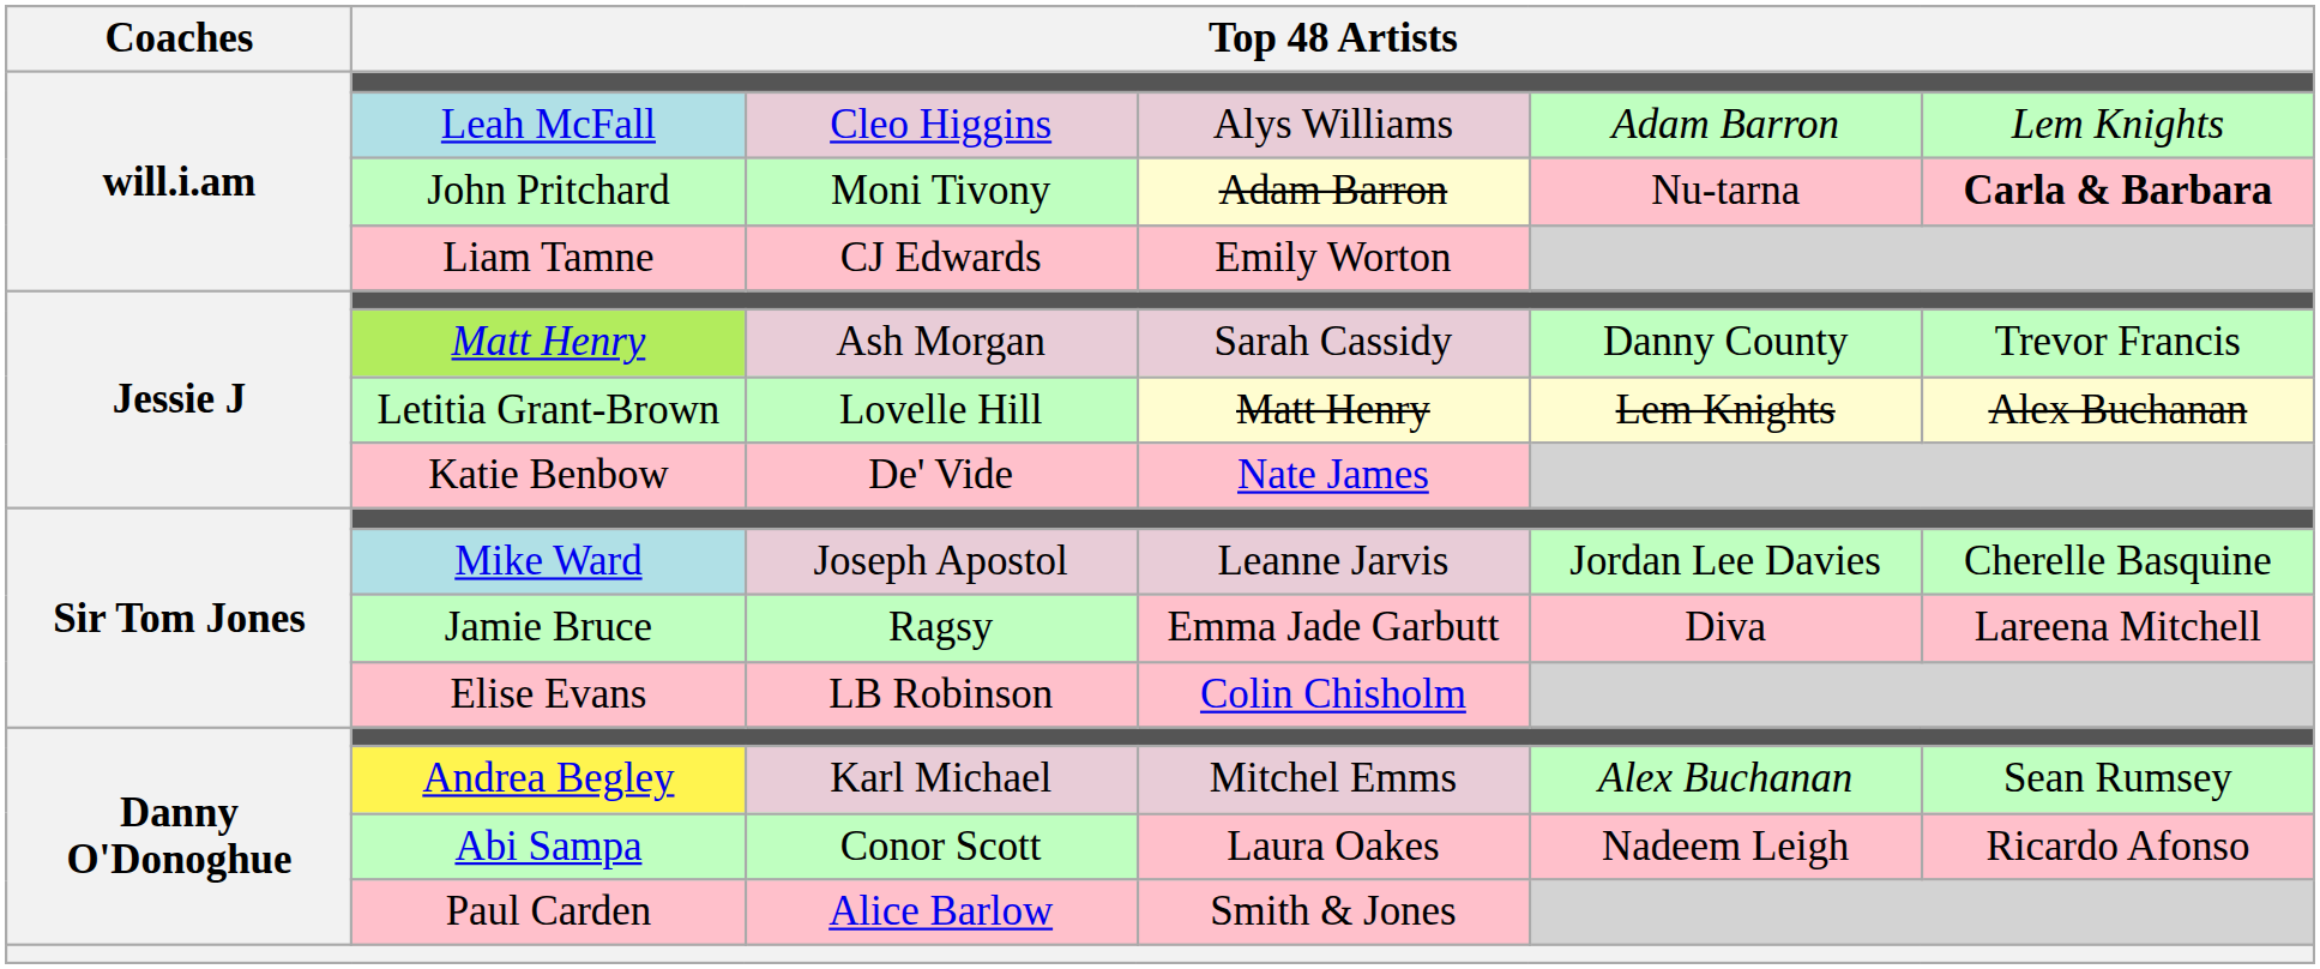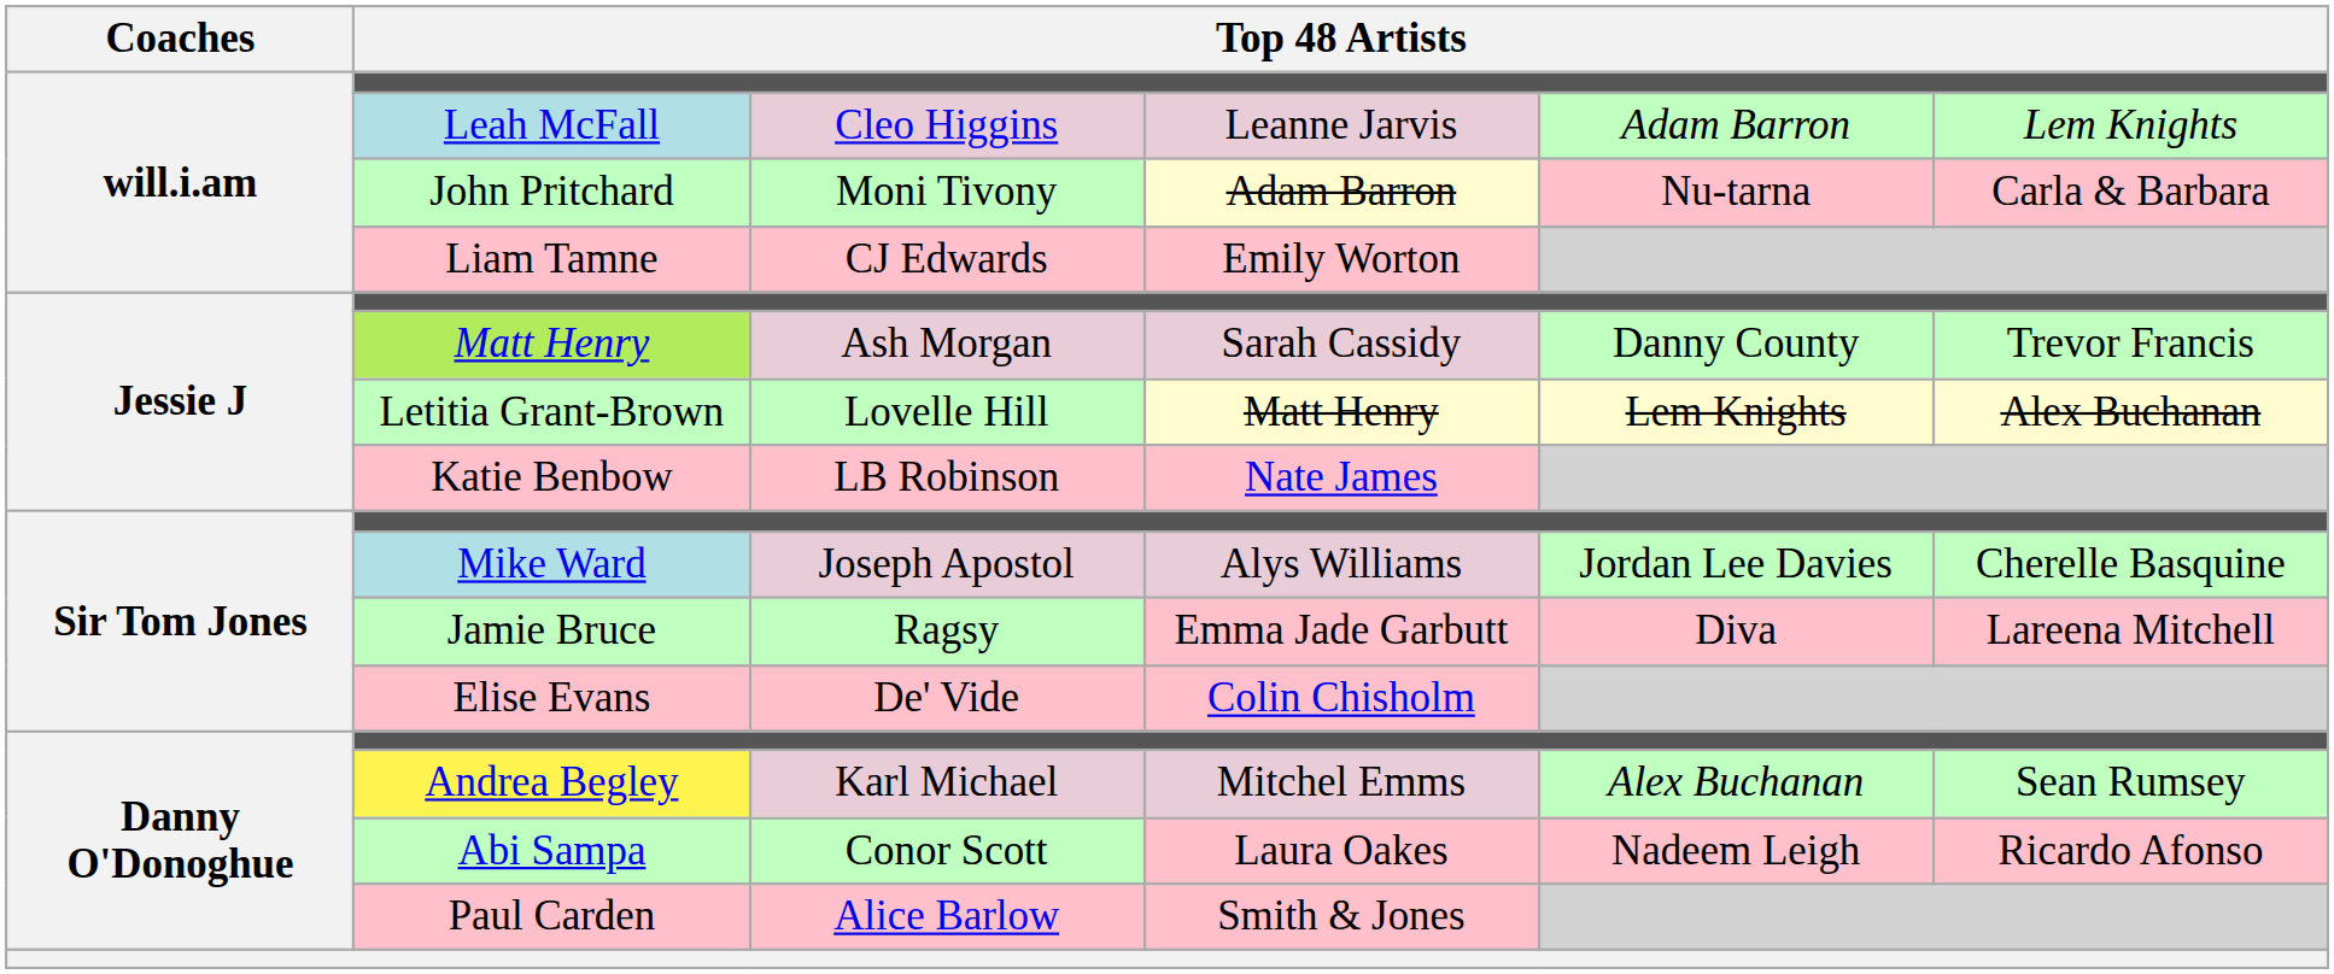 <table class="wikitable" style="text-align:center; width:100%;">
 <tr>
 <th style="width:15%;">Coaches</th>
 <th style="width:85%;" colspan="5">Top 48 Artists</th>
 </tr>
 <tr>
 <th rowspan="4">will.i.am</th>
 <td colspan="5" style="background:#555;"></td>
 </tr>
 <tr>
 <td style="width:17%; background:#b0e0e6;"><a href='#'>Leah McFall</a></td>
 <td style="width:17%; background:#e8ccd7;"><a href='#'>Cleo Higgins</a></td>
-<td style="background:#E8CCD7;">Alys Williams</td>
+<td style="width:17%; background:#e8ccd7;">Leanne Jarvis</td>
 <td style="background:#BFFFC0;"><em>Adam Barron</em></td>
 <td style="width:17%; background:#bfffc0;"><em>Lem Knights</em></td>
 </tr>
 <tr>
 <td style="background:#BFFFC0;">John Pritchard</td>
 <td style="background:#BFFFC0;">Moni Tivony</td>
 <td style="background:#FFFDD0;"><s>Adam Barron</s></td>
 <td style="background:pink;">Nu-tarna</td>
-<td style="background:pink;"><strong>Carla & Barbara</strong></td>
+<td style="background:pink;">Carla & Barbara</td>
 </tr>
 <tr>
 <td style="background:pink;">Liam Tamne</td>
 <td style="background:pink;">CJ Edwards</td>
 <td style="background:pink;">Emily Worton</td>
 <td colspan="2" style="background:lightgrey;"></td>
 </tr>
 <tr>
 <th rowspan="4">Jessie J</th>
 <td colspan="5" style="background:#555;"></td>
 </tr>
 <tr>
 <td style="background:#B2EC5D;"><em><a href='#'>Matt Henry</a></em></td>
 <td style="background:#E8CCD7;">Ash Morgan</td>
 <td style="background:#E8CCD7;">Sarah Cassidy</td>
 <td style="background:#BFFFC0;">Danny County</td>
 <td style="background:#BFFFC0;">Trevor Francis</td>
 </tr>
 <tr>
 <td style="background:#BFFFC0;">Letitia Grant-Brown</td>
 <td style="background:#BFFFC0;">Lovelle Hill</td>
 <td style="background:#FFFDD0;"><s>Matt Henry</s></td>
 <td style="background:#FFFDD0;"><s>Lem Knights</s></td>
 <td style="background:#FFFDD0;"><s>Alex Buchanan</s></td>
 </tr>
 <tr>
 <td style="background:pink;">Katie Benbow</td>
-<td style="background:pink;">De' Vide</td>
+<td style="background:pink;">LB Robinson</td>
 <td style="background:pink;"><a href='#'>Nate James</a></td>
 <td colspan="2" style="background:lightgrey;"></td>
 </tr>
 <tr>
 <th rowspan="4">Sir Tom Jones</th>
 <td colspan="5" style="background:#555;"></td>
 </tr>
 <tr>
 <td style="background:#B0E0E6;"><a href='#'>Mike Ward</a></td>
 <td style="background:#E8CCD7;">Joseph Apostol</td>
-<td style="width:17%; background:#e8ccd7;">Leanne Jarvis</td>
+<td style="background:#E8CCD7;">Alys Williams</td>
 <td style="width:17%; background:#bfffc0;">Jordan Lee Davies</td>
 <td style="background:#BFFFC0;">Cherelle Basquine</td>
 </tr>
 <tr>
 <td style="background:#BFFFC0;">Jamie Bruce</td>
 <td style="background:#BFFFC0;">Ragsy</td>
 <td style="background:pink;">Emma Jade Garbutt</td>
 <td style="background:pink;">Diva</td>
 <td style="background:pink;">Lareena Mitchell</td>
 </tr>
 <tr>
 <td style="background:pink;">Elise Evans</td>
-<td style="background:pink;">LB Robinson</td>
+<td style="background:pink;">De' Vide</td>
 <td style="background:pink;"><a href='#'>Colin Chisholm</a></td>
 <td colspan="2" style="background:lightgrey;"></td>
 </tr>
 <tr>
 <th rowspan="4">Danny O'Donoghue</th>
 <td colspan="5" style="background:#555;"></td>
 </tr>
 <tr>
 <td style="background:#FFF44F;"><a href='#'>Andrea Begley</a></td>
 <td style="background:#E8CCD7;">Karl Michael</td>
 <td style="background:#E8CCD7;">Mitchel Emms</td>
 <td style="background:#BFFFC0;"><em>Alex Buchanan</em></td>
 <td style="background:#BFFFC0;">Sean Rumsey</td>
 </tr>
 <tr>
 <td style="background:#BFFFC0;"><a href='#'>Abi Sampa</a></td>
 <td style="background:#BFFFC0;">Conor Scott</td>
 <td style="background:pink;">Laura Oakes</td>
 <td style="background:pink;">Nadeem Leigh</td>
 <td style="background:pink;">Ricardo Afonso</td>
 </tr>
 <tr>
 <td style="background:pink;">Paul Carden</td>
 <td style="background:pink;"><a href='#'>Alice Barlow</a></td>
 <td style="background:pink;">Smith & Jones</td>
 <td colspan="2" style="background:lightgrey;"></td>
 </tr>
 <tr>
 <th style="font-size:90%; line-height:12px;" colspan="6"><small></small></th>
 </tr>
 </table>
